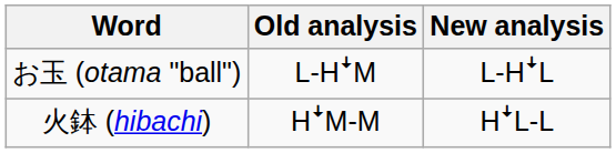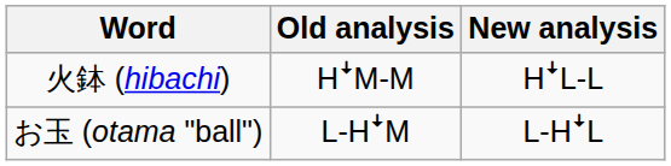 <table class="wikitable" style="text-align:center; margin:1em auto 1em auto">
 <tr>
 <th>Word</th>
 <th>Old analysis</th>
 <th>New analysis</th>
 </tr>
 <tr>
+<td>火鉢 (<em><a href='#'>hibachi</a></em>)</td>
+<td>HꜜM-M</td>
+<td>HꜜL-L</td>
+</tr>
+<tr>
 <td>お玉 (<em>otama</em> "ball")</td>
 <td>L-HꜜM</td>
 <td>L-HꜜL</td>
 </tr>
-<tr>
-<td>火鉢 (<em><a href='#'>hibachi</a></em>)</td>
-<td>HꜜM-M</td>
-<td>HꜜL-L</td>
-</tr>
 </table>
